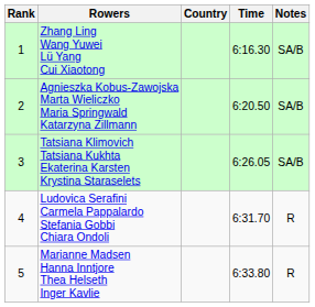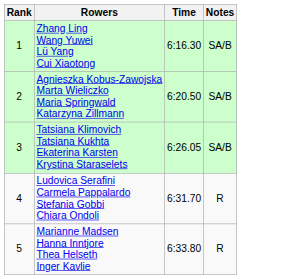 <table class="wikitable" style="text-align:center">
 <tr>
 <th>Rank</th>
 <th>Rowers</th>
-<th>Country</th>
 <th>Time</th>
 <th>Notes</th>
 </tr>
 <tr bgcolor=ccffcc>
 <td>1</td>
 <td align="left"><a href='#'>Zhang Ling</a><br><a href='#'>Wang Yuwei</a><br><a href='#'>Lü Yang</a><br><a href='#'>Cui Xiaotong</a></td>
-<td align="left"></td>
 <td>6:16.30</td>
 <td>SA/B</td>
 </tr>
 <tr bgcolor=ccffcc>
 <td>2</td>
 <td align="left"><a href='#'>Agnieszka Kobus-Zawojska</a><br><a href='#'>Marta Wieliczko</a><br><a href='#'>Maria Springwald</a><br><a href='#'>Katarzyna Zillmann</a></td>
-<td align="left"></td>
 <td>6:20.50</td>
 <td>SA/B</td>
 </tr>
 <tr bgcolor=ccffcc>
 <td>3</td>
 <td align="left"><a href='#'>Tatsiana Klimovich</a><br><a href='#'>Tatsiana Kukhta</a><br><a href='#'>Ekaterina Karsten</a><br><a href='#'>Krystina Staraselets</a></td>
-<td align="left"></td>
 <td>6:26.05</td>
 <td>SA/B</td>
 </tr>
 <tr>
 <td>4</td>
 <td align="left"><a href='#'>Ludovica Serafini</a><br><a href='#'>Carmela Pappalardo</a><br><a href='#'>Stefania Gobbi</a><br><a href='#'>Chiara Ondoli</a></td>
-<td align="left"></td>
 <td>6:31.70</td>
 <td>R</td>
 </tr>
 <tr>
 <td>5</td>
 <td align="left"><a href='#'>Marianne Madsen</a><br><a href='#'>Hanna Inntjore</a><br><a href='#'>Thea Helseth</a><br><a href='#'>Inger Kavlie</a></td>
-<td align="left"></td>
 <td>6:33.80</td>
 <td>R</td>
 </tr>
 </table>
